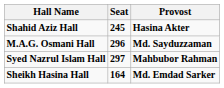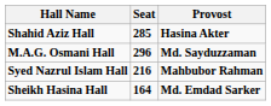 <table class="wikitable">
 <tr>
 <th>Hall Name</th>
 <th>Seat</th>
 <th>Provost</th>
 </tr>
 <tr>
 <td><strong>Shahid Aziz Hall</strong></td>
-<td><strong>245</strong></td>
+<td><strong>285</strong></td>
 <td><strong>Hasina Akter</strong></td>
 </tr>
 <tr>
 <td><strong>M.A.G. Osmani Hall</strong></td>
 <td><strong>296</strong></td>
 <td><strong>Md. Sayduzzaman</strong></td>
 </tr>
 <tr>
 <td><strong>Syed Nazrul Islam Hall</strong></td>
-<td><strong>297</strong></td>
+<td><strong>216</strong></td>
 <td><strong>Mahbubor Rahman</strong></td>
 </tr>
 <tr>
 <td><strong>Sheikh Hasina Hall</strong></td>
 <td><strong>164</strong></td>
 <td><strong>Md. Emdad Sarker</strong></td>
 </tr>
 </table>
